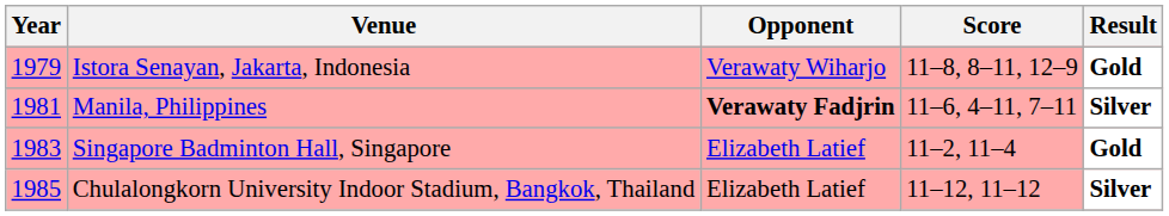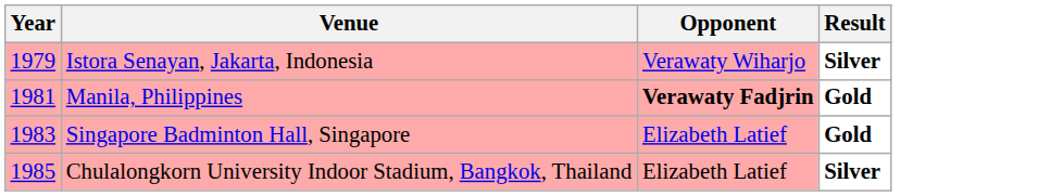 <table class="sortable wikitable" style="font-size: 90%;">
 <tr>
 <th>Year</th>
 <th>Venue</th>
 <th>Opponent</th>
-<th>Score</th>
 <th>Result</th>
 </tr>
 <tr style="background:#FFAAAA">
 <td align="center"><a href='#'>1979</a></td>
 <td align="left"><a href='#'>Istora Senayan</a>, <a href='#'>Jakarta</a>, Indonesia</td>
 <td align="left"> <a href='#'>Verawaty Wiharjo</a></td>
-<td align="left">11–8, 8–11, 12–9</td>
-<td style="text-align:left; background:white"> <strong>Gold</strong></td>
+<td style="text-align:left; background:white"> <strong>Silver</strong></td>
 </tr>
 <tr style="background:#FFAAAA">
 <td align="center"><a href='#'>1981</a></td>
 <td align="left"><a href='#'>Manila, Philippines</a></td>
 <td align="left"><strong> Verawaty Fadjrin</strong></td>
-<td align="left">11–6, 4–11, 7–11</td>
-<td style="text-align:left; background:white"> <strong>Silver</strong></td>
+<td style="text-align:left; background:white"> <strong>Gold</strong></td>
 </tr>
 <tr style="background:#FFAAAA">
 <td align="center"><a href='#'>1983</a></td>
 <td align="left"><a href='#'>Singapore Badminton Hall</a>, Singapore</td>
 <td align="left"> <a href='#'>Elizabeth Latief</a></td>
-<td align="left">11–2, 11–4</td>
 <td style="text-align:left; background:white"> <strong>Gold</strong></td>
 </tr>
 <tr style="background:#FFAAAA">
 <td align="center"><a href='#'>1985</a></td>
 <td align="left">Chulalongkorn University Indoor Stadium, <a href='#'>Bangkok</a>, Thailand</td>
 <td align="left"> Elizabeth Latief</td>
-<td align="left">11–12, 11–12</td>
 <td style="text-align:left; background:white"> <strong>Silver</strong></td>
 </tr>
 </table>
